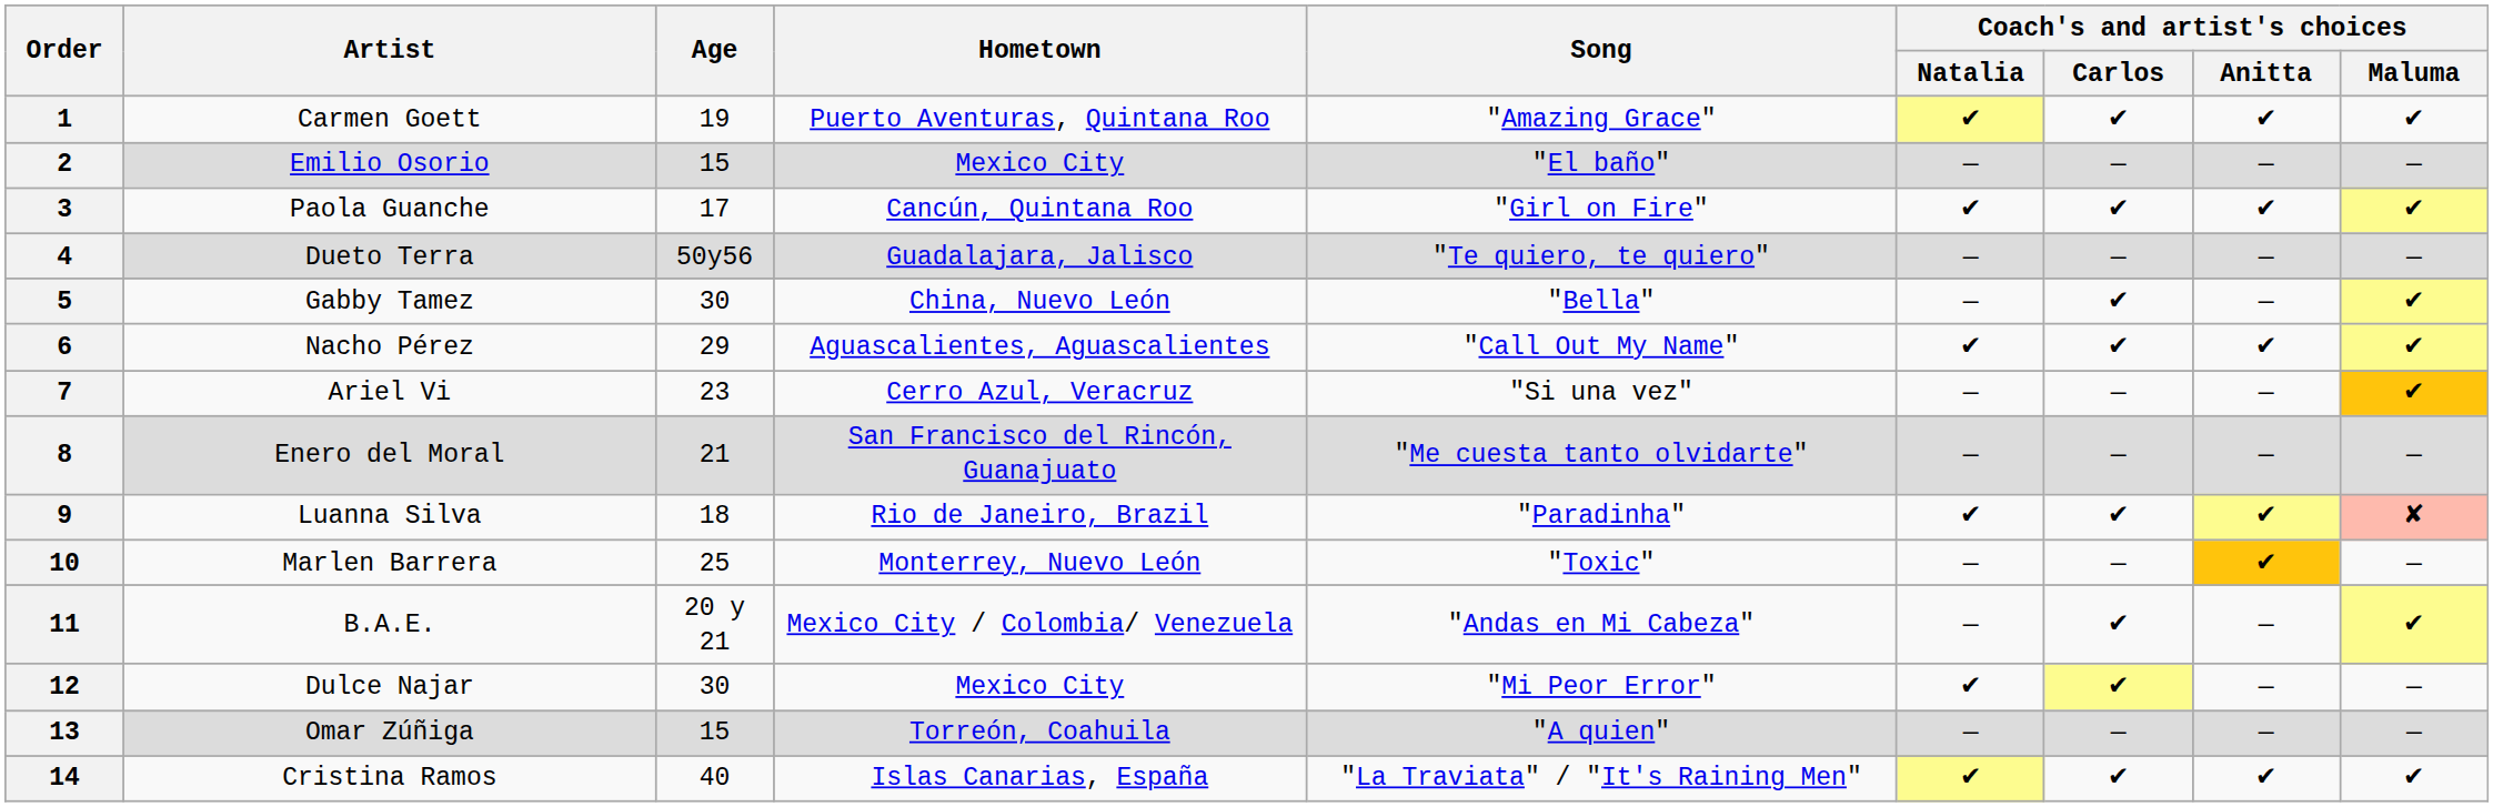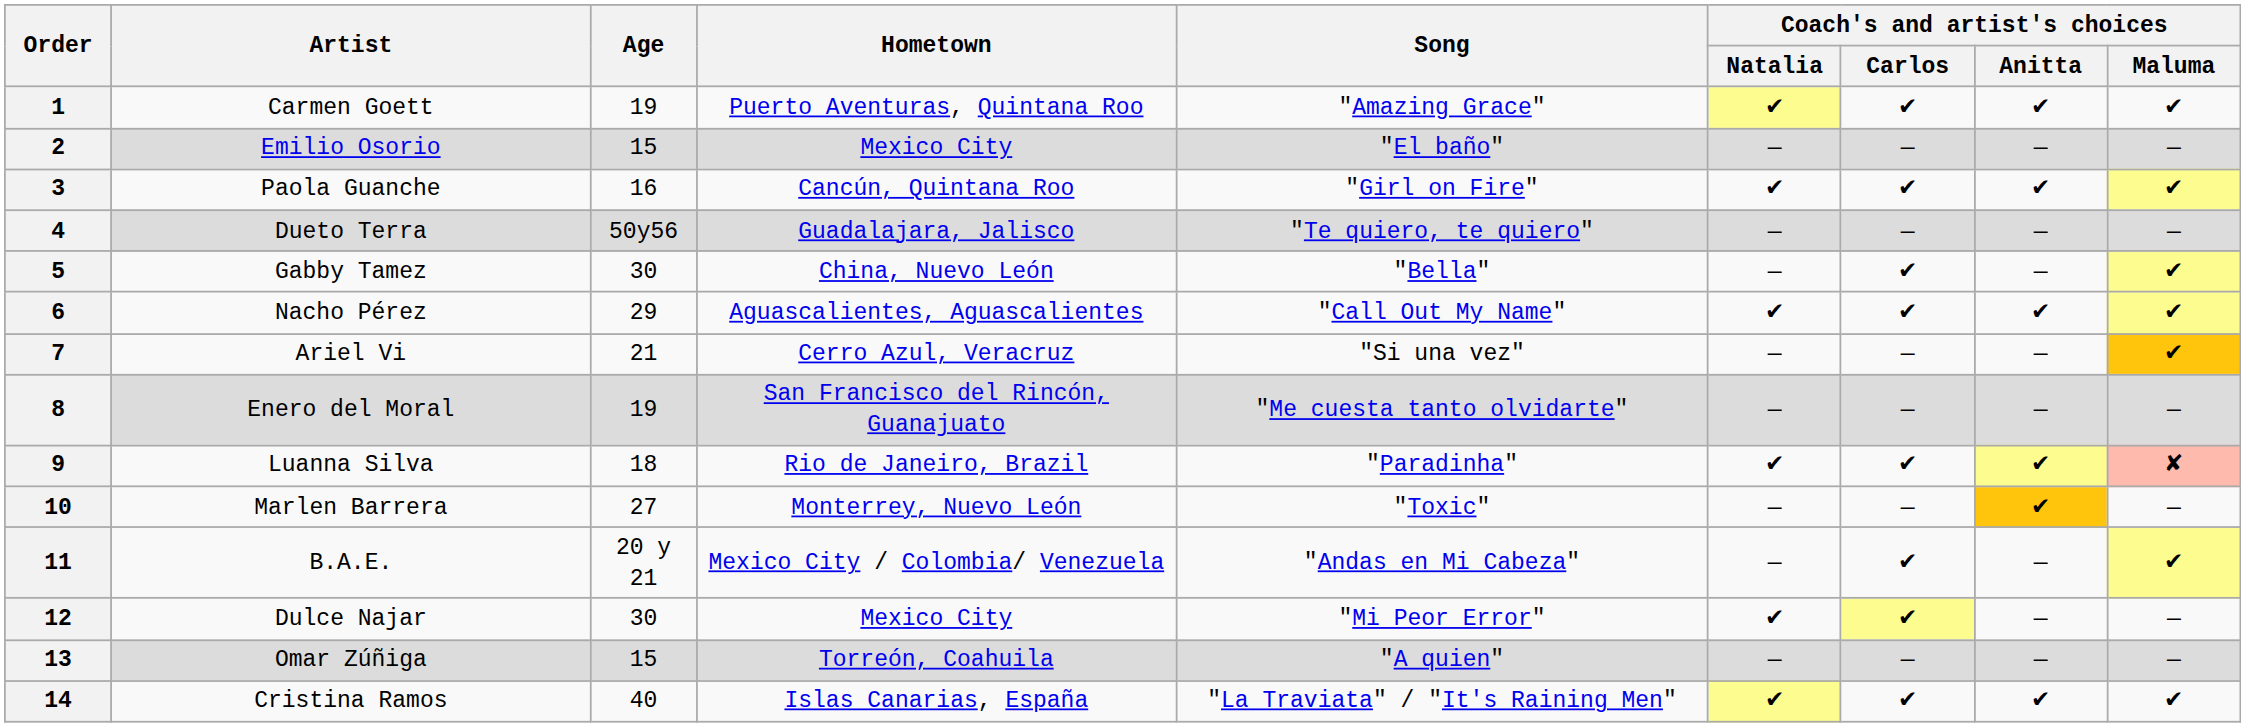 <table class="wikitable" style="text-align:center; line-height:17px; width:100%;">
 <tr>
 <th scope="col" rowspan="2" style="width:04%;">Order</th>
 <th scope="col" rowspan="2" style="width:18%;">Artist</th>
 <th scope="col" rowspan="2" style="width:04%;">Age</th>
 <th scope="col" rowspan="2" style="width:18%;">Hometown</th>
 <th scope="col" rowspan="2" style="width:20%;">Song</th>
 <th scope="col" colspan="4" style="width:24%;">Coach's and artist's choices</th>
 </tr>
 <tr>
 <th width="5%">Natalia</th>
 <th width="5%">Carlos</th>
 <th width="5%">Anitta</th>
 <th width="5%">Maluma</th>
 </tr>
 <tr>
 <th>1</th>
 <td>Carmen Goett</td>
 <td>19</td>
 <td><a href='#'>Puerto Aventuras</a>, <a href='#'>Quintana Roo</a></td>
 <td>"<a href='#'>Amazing Grace</a>"</td>
 <td bgcolor="FDFC8F">✔</td>
 <td>✔</td>
 <td>✔</td>
 <td>✔</td>
 </tr>
 <tr bgcolor="DCDCDC">
 <th>2</th>
 <td><a href='#'>Emilio Osorio</a></td>
 <td>15</td>
 <td><a href='#'>Mexico City</a></td>
 <td>"<a href='#'>El baño</a>"</td>
 <td>—</td>
 <td>—</td>
 <td>—</td>
 <td>—</td>
 </tr>
 <tr>
 <th>3</th>
 <td>Paola Guanche</td>
-<td>17</td>
+<td>16</td>
 <td><a href='#'>Cancún, Quintana Roo</a></td>
 <td>"<a href='#'>Girl on Fire</a>"</td>
 <td>✔</td>
 <td>✔</td>
 <td>✔</td>
 <td bgcolor="FDFC8F">✔</td>
 </tr>
 <tr bgcolor="DCDCDC">
 <th>4</th>
 <td>Dueto Terra</td>
 <td>50y56</td>
 <td><a href='#'>Guadalajara, Jalisco</a></td>
 <td>"<a href='#'>Te quiero, te quiero</a>"</td>
 <td>—</td>
 <td>—</td>
 <td>—</td>
 <td>—</td>
 </tr>
 <tr>
 <th>5</th>
 <td>Gabby Tamez</td>
 <td>30</td>
 <td><a href='#'>China, Nuevo León</a></td>
 <td>"<a href='#'>Bella</a>"</td>
 <td>—</td>
 <td>✔</td>
 <td>—</td>
 <td bgcolor="FDFC8F">✔</td>
 </tr>
 <tr>
 <th>6</th>
 <td>Nacho Pérez</td>
 <td>29</td>
 <td><a href='#'>Aguascalientes, Aguascalientes</a></td>
 <td>"<a href='#'>Call Out My Name</a>"</td>
 <td>✔</td>
 <td>✔</td>
 <td>✔</td>
 <td bgcolor="FDFC8F">✔</td>
 </tr>
 <tr>
 <th>7</th>
 <td>Ariel Vi</td>
-<td>23</td>
+<td>21</td>
 <td><a href='#'>Cerro Azul, Veracruz</a></td>
 <td>"Si una vez"</td>
 <td>—</td>
 <td>—</td>
 <td>—</td>
 <td bgcolor="FFC40C">✔</td>
 </tr>
 <tr bgcolor="DCDCDC">
 <th>8</th>
 <td><span>Enero del Moral</span></td>
-<td>21</td>
+<td>19</td>
 <td><a href='#'>San Francisco del Rincón, Guanajuato</a></td>
 <td>"<a href='#'>Me cuesta tanto olvidarte</a>"</td>
 <td>—</td>
 <td>—</td>
 <td>—</td>
 <td>—</td>
 </tr>
 <tr>
 <th>9</th>
 <td>Luanna Silva</td>
 <td>18</td>
 <td><a href='#'>Rio de Janeiro, Brazil</a></td>
 <td>"<a href='#'>Paradinha</a>"</td>
 <td>✔</td>
 <td>✔</td>
 <td bgcolor="FDFC8F">✔</td>
 <td bgcolor="febaad">✘</td>
 </tr>
 <tr>
 <th>10</th>
 <td>Marlen Barrera</td>
-<td>25</td>
+<td>27</td>
 <td><a href='#'>Monterrey, Nuevo León</a></td>
 <td>"<a href='#'>Toxic</a>"</td>
 <td>—</td>
 <td>—</td>
 <td bgcolor="FFC40C">✔</td>
 <td>—</td>
 </tr>
 <tr>
 <th>11</th>
 <td>B.A.E.</td>
 <td>20 y 21</td>
 <td><a href='#'>Mexico City</a> / <a href='#'>Colombia</a>/ <a href='#'>Venezuela</a></td>
 <td>"<a href='#'>Andas en Mi Cabeza</a>"</td>
 <td>—</td>
 <td>✔</td>
 <td>—</td>
 <td bgcolor="FDFC8F">✔</td>
 </tr>
 <tr>
 <th>12</th>
 <td>Dulce Najar</td>
 <td>30</td>
 <td><a href='#'>Mexico City</a></td>
 <td>"<a href='#'>Mi Peor Error</a>"</td>
 <td>✔</td>
 <td bgcolor="FDFC8F">✔</td>
 <td>—</td>
 <td>—</td>
 </tr>
 <tr bgcolor="DCDCDC">
 <th>13</th>
 <td>Omar Zúñiga</td>
 <td>15</td>
 <td><a href='#'>Torreón, Coahuila</a></td>
 <td>"<a href='#'>A quien</a>"</td>
 <td>—</td>
 <td>—</td>
 <td>—</td>
 <td>—</td>
 </tr>
 <tr>
 <th>14</th>
 <td>Cristina Ramos</td>
 <td>40</td>
 <td><a href='#'>Islas Canarias</a>, <a href='#'>España</a></td>
 <td>"<a href='#'>La Traviata</a>" / "<a href='#'>It's Raining Men</a>"</td>
 <td bgcolor="FDFC8F">✔</td>
 <td>✔</td>
 <td>✔</td>
 <td>✔</td>
 </tr>
 </table>
